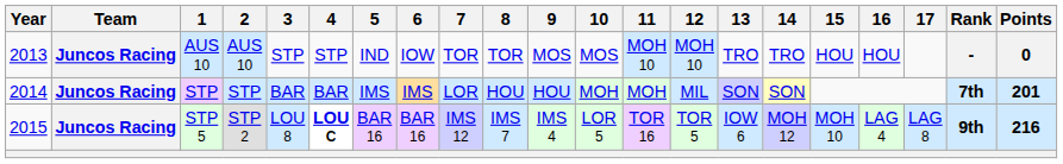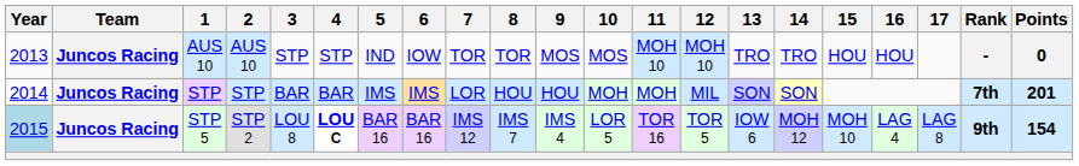 <table class="wikitable" style="text-align:center; font-size:85%">
 <tr>
 <th>Year</th>
 <th>Team</th>
 <th>1</th>
 <th>2</th>
 <th>3</th>
 <th>4</th>
 <th>5</th>
 <th>6</th>
 <th>7</th>
 <th>8</th>
 <th>9</th>
 <th>10</th>
 <th>11</th>
 <th>12</th>
 <th>13</th>
 <th>14</th>
 <th>15</th>
 <th>16</th>
 <th>17</th>
 <th>Rank</th>
 <th>Points</th>
 </tr>
 <tr>
 <td><a href='#'>2013</a></td>
 <th nowrap><a href='#'>Juncos Racing</a></th>
 <td style="background:#CFEAFF;"><a href='#'>AUS</a><br><small>10</small></td>
 <td style="background:#CFEAFF;"><a href='#'>AUS</a><br><small>10</small></td>
 <td><a href='#'>STP</a><br><small> </small></td>
 <td><a href='#'>STP</a><br><small> </small></td>
 <td><a href='#'>IND</a><br><small> </small></td>
 <td><a href='#'>IOW</a><br><small> </small></td>
 <td><a href='#'>TOR</a><br><small> </small></td>
 <td><a href='#'>TOR</a><br><small> </small></td>
 <td><a href='#'>MOS</a><br><small> </small></td>
 <td><a href='#'>MOS</a><br><small> </small></td>
 <td style="background:#CFEAFF;"><a href='#'>MOH</a><br><small>10</small></td>
 <td style="background:#CFEAFF;"><a href='#'>MOH</a><br><small>10</small></td>
 <td><a href='#'>TRO</a><br><small> </small></td>
 <td><a href='#'>TRO</a><br><small> </small></td>
 <td><a href='#'>HOU</a><br><small> </small></td>
 <td><a href='#'>HOU</a><br><small> </small></td>
 <td></td>
 <th>-</th>
 <th>0</th>
 </tr>
 <tr>
 <td><a href='#'>2014</a></td>
 <th nowrap><a href='#'>Juncos Racing</a></th>
 <td style="background:#EFCFFF;"><a href='#'>STP</a><br></td>
 <td style="background:#CFEAFF;"><a href='#'>STP</a><br></td>
 <td style="background:#CFEAFF;"><a href='#'>BAR</a><br></td>
 <td style="background:#CFEAFF;"><a href='#'>BAR</a><br></td>
 <td style="background:#CFEAFF;"><a href='#'>IMS</a><br></td>
 <td style="background:#FFDF9F;"><a href='#'>IMS</a><br></td>
 <td style="background:#CFEAFF;"><a href='#'>LOR</a><br></td>
 <td style="background:#CFEAFF;"><a href='#'>HOU</a><br></td>
 <td style="background:#CFEAFF;"><a href='#'>HOU</a><br></td>
 <td style="background:#DFFFDF;"><a href='#'>MOH</a><br></td>
 <td style="background:#DFFFDF;"><a href='#'>MOH</a><br></td>
 <td style="background:#CFEAFF;"><a href='#'>MIL</a><br></td>
 <td style="background:#CFCFFF;"><a href='#'>SON</a><br></td>
 <td style="background:#FFFFBF;"><a href='#'>SON</a><br></td>
 <td colspan=3></td>
 <th style="background:#CFEAFF;">7th</th>
 <th style="background:#CFEAFF;">201</th>
 </tr>
 <tr>
-<td><a href='#'>2015</a></td>
+<td style="background: lightblue;"><a href='#'>2015</a></td>
 <th nowrap><a href='#'>Juncos Racing</a></th>
 <td style="background:#DFFFDF;"><a href='#'>STP</a><br><small>5</small></td>
 <td style="background:#DFDFDF;"><a href='#'>STP</a><br><small>2</small></td>
 <td style="background:#CFEAFF;"><a href='#'>LOU</a><br><small>8</small></td>
 <td style="background:#FFFFFF;"><strong><a href='#'>LOU</a><br><small>C</small></strong></td>
 <td style="background:#EFCFFF;"><a href='#'>BAR</a><br><small>16</small></td>
 <td style="background:#EFCFFF;"><a href='#'>BAR</a><br><small>16</small></td>
 <td style="background:#CFCFFF;"><a href='#'>IMS</a><br><small>12</small></td>
 <td style="background:#CFEAFF;"><a href='#'>IMS</a><br><small>7</small></td>
 <td style="background:#DFFFDF;"><a href='#'>IMS</a><br><small>4</small></td>
 <td style="background:#DFFFDF;"><a href='#'>LOR</a><br><small>5</small></td>
 <td style="background:#EFCFFF;"><a href='#'>TOR</a><br><small>16</small></td>
 <td style="background:#DFFFDF;"><a href='#'>TOR</a><br><small>5</small></td>
 <td style="background:#CFEAFF;"><a href='#'>IOW</a><br><small>6</small></td>
 <td style="background:#CFCFFF;"><a href='#'>MOH</a><br><small>12</small></td>
 <td style="background:#CFEAFF;"><a href='#'>MOH</a><br><small>10</small></td>
 <td style="background:#DFFFDF;"><a href='#'>LAG</a><br><small>4</small></td>
 <td style="background:#CFEAFF;"><a href='#'>LAG</a><br><small>8</small></td>
 <th style="background:#CFEAFF;">9th</th>
-<th style="background:#CFEAFF;">216</th>
+<th style="background:#CFEAFF;">154</th>
 </tr>
 <tr>
 <th colspan="21"></th>
 </tr>
 </table>
